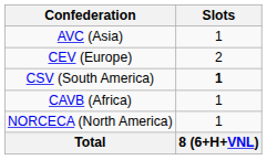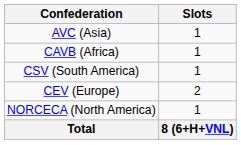 <table class="wikitable" style="margin:0 auto; text-align:center">
 <tr>
 <th>Confederation</th>
 <th>Slots</th>
 </tr>
 <tr>
 <td><a href='#'>AVC</a> (Asia)</td>
 <td>1</td>
 </tr>
 <tr>
-<td><a href='#'>CEV</a> (Europe)</td>
-<td>2</td>
+<td><a href='#'>CAVB</a> (Africa)</td>
+<td>1</td>
 </tr>
 <tr>
 <td><a href='#'>CSV</a> (South America)</td>
-<td><strong>1</strong></td>
+<td>1</td>
 </tr>
 <tr>
-<td><a href='#'>CAVB</a> (Africa)</td>
-<td>1</td>
+<td><a href='#'>CEV</a> (Europe)</td>
+<td>2</td>
 </tr>
 <tr>
 <td><a href='#'>NORCECA</a> (North America)</td>
 <td>1</td>
 </tr>
 <tr>
 <th>Total</th>
 <th>8 (6+H+<a href='#'>VNL</a>)</th>
 </tr>
 </table>
